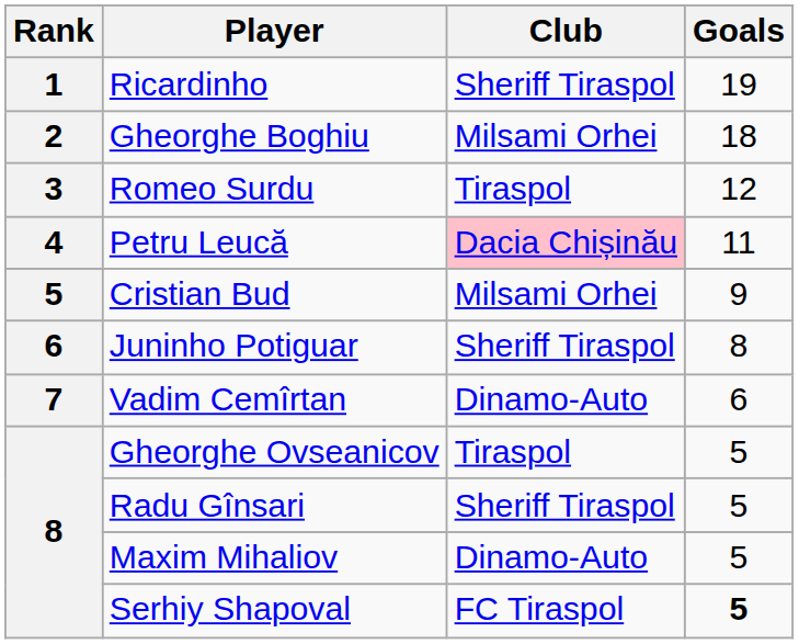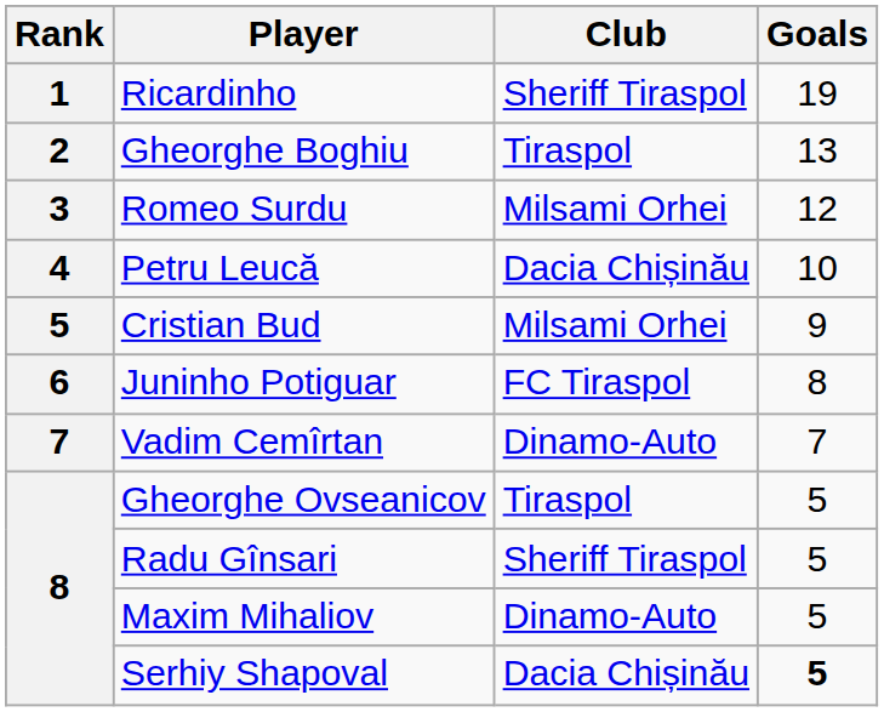 <table class="wikitable">
 <tr>
 <th>Rank</th>
 <th>Player</th>
 <th>Club</th>
 <th>Goals</th>
 </tr>
 <tr>
 <th rowspan=1 align=center>1</th>
 <td> <a href='#'>Ricardinho</a></td>
 <td><a href='#'>Sheriff Tiraspol</a></td>
 <td align=center>19</td>
 </tr>
 <tr>
 <th rowspan=1 align=center>2</th>
 <td> <a href='#'>Gheorghe Boghiu</a></td>
-<td><a href='#'>Milsami Orhei</a></td>
-<td align=center>18</td>
+<td><a href='#'>Tiraspol</a></td>
+<td align=center>13</td>
 </tr>
 <tr>
 <th rowspan=1 align=center>3</th>
 <td> <a href='#'>Romeo Surdu</a></td>
-<td><a href='#'>Tiraspol</a></td>
+<td><a href='#'>Milsami Orhei</a></td>
 <td align=center>12</td>
 </tr>
 <tr>
 <th rowspan=1 align=center>4</th>
 <td> <a href='#'>Petru Leucă</a></td>
-<td style="background: pink;"><a href='#'>Dacia Chișinău</a></td>
-<td align=center>11</td>
+<td><a href='#'>Dacia Chișinău</a></td>
+<td align=center>10</td>
 </tr>
 <tr>
 <th rowspan=1 align=center>5</th>
 <td> <a href='#'>Cristian Bud</a></td>
 <td><a href='#'>Milsami Orhei</a></td>
 <td align=center>9</td>
 </tr>
 <tr>
 <th rowspan=1 align=center>6</th>
 <td> <a href='#'>Juninho Potiguar</a></td>
-<td><a href='#'>Sheriff Tiraspol</a></td>
+<td><a href='#'>FC Tiraspol</a></td>
 <td align=center>8</td>
 </tr>
 <tr>
 <th rowspan=1 align=center>7</th>
 <td> <a href='#'>Vadim Cemîrtan</a></td>
 <td><a href='#'>Dinamo-Auto</a></td>
-<td align=center>6</td>
+<td align=center>7</td>
 </tr>
 <tr>
 <th rowspan=4 align=center>8</th>
 <td> <a href='#'>Gheorghe Ovseanicov</a></td>
 <td><a href='#'>Tiraspol</a></td>
 <td align=center>5</td>
 </tr>
 <tr>
 <td> <a href='#'>Radu Gînsari</a></td>
 <td><a href='#'>Sheriff Tiraspol</a></td>
 <td align=center>5</td>
 </tr>
 <tr>
 <td> <a href='#'>Maxim Mihaliov</a></td>
 <td><a href='#'>Dinamo-Auto</a></td>
 <td align=center>5</td>
 </tr>
 <tr>
 <td> <a href='#'>Serhiy Shapoval</a></td>
-<td><a href='#'>FC Tiraspol</a></td>
+<td><a href='#'>Dacia Chișinău</a></td>
 <td align=center><strong>5</strong></td>
 </tr>
 </table>
